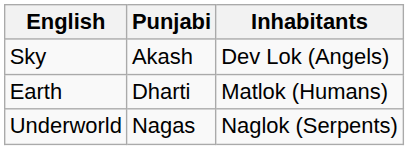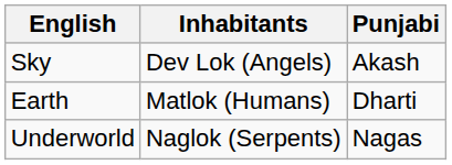 <table class="wikitable">
 <tr>
 <th>English</th>
+<th>Inhabitants</th>
 <th>Punjabi</th>
-<th>Inhabitants</th>
 </tr>
 <tr>
 <td>Sky</td>
+<td>Dev Lok (Angels)</td>
 <td>Akash</td>
-<td>Dev Lok (Angels)</td>
 </tr>
 <tr>
 <td>Earth</td>
+<td>Matlok (Humans)</td>
 <td>Dharti</td>
-<td>Matlok (Humans)</td>
 </tr>
 <tr>
 <td>Underworld</td>
+<td>Naglok (Serpents)</td>
 <td>Nagas</td>
-<td>Naglok (Serpents)</td>
 </tr>
 </table>
